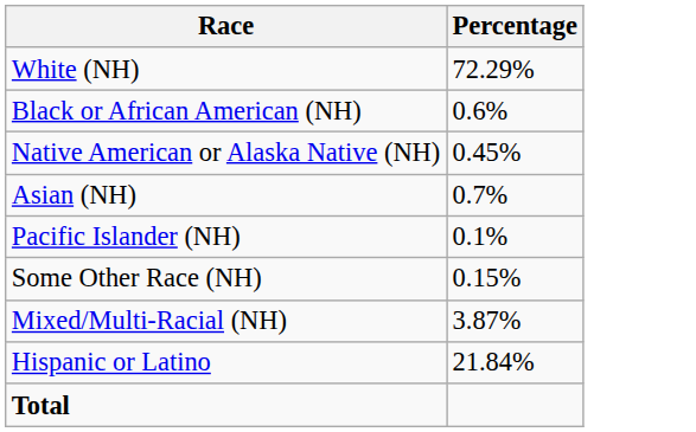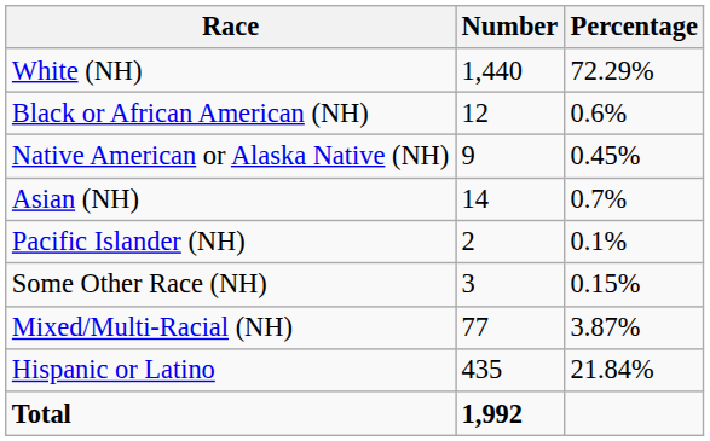 <table class="wikitable">
 <tr>
 <th>Race</th>
+<th>Number</th>
 <th>Percentage</th>
 </tr>
 <tr>
 <td><a href='#'>White</a> (NH)</td>
+<td>1,440</td>
 <td>72.29%</td>
 </tr>
 <tr>
 <td><a href='#'>Black or African American</a> (NH)</td>
+<td>12</td>
 <td>0.6%</td>
 </tr>
 <tr>
 <td><a href='#'>Native American</a> or <a href='#'>Alaska Native</a> (NH)</td>
+<td>9</td>
 <td>0.45%</td>
 </tr>
 <tr>
 <td><a href='#'>Asian</a> (NH)</td>
+<td>14</td>
 <td>0.7%</td>
 </tr>
 <tr>
 <td><a href='#'>Pacific Islander</a> (NH)</td>
+<td>2</td>
 <td>0.1%</td>
 </tr>
 <tr>
 <td>Some Other Race (NH)</td>
+<td>3</td>
 <td>0.15%</td>
 </tr>
 <tr>
 <td><a href='#'>Mixed/Multi-Racial</a> (NH)</td>
+<td>77</td>
 <td>3.87%</td>
 </tr>
 <tr>
 <td><a href='#'>Hispanic or Latino</a></td>
+<td>435</td>
 <td>21.84%</td>
 </tr>
 <tr>
 <td><strong>Total</strong></td>
+<td><strong>1,992</strong></td>
 <td></td>
 </tr>
 </table>
